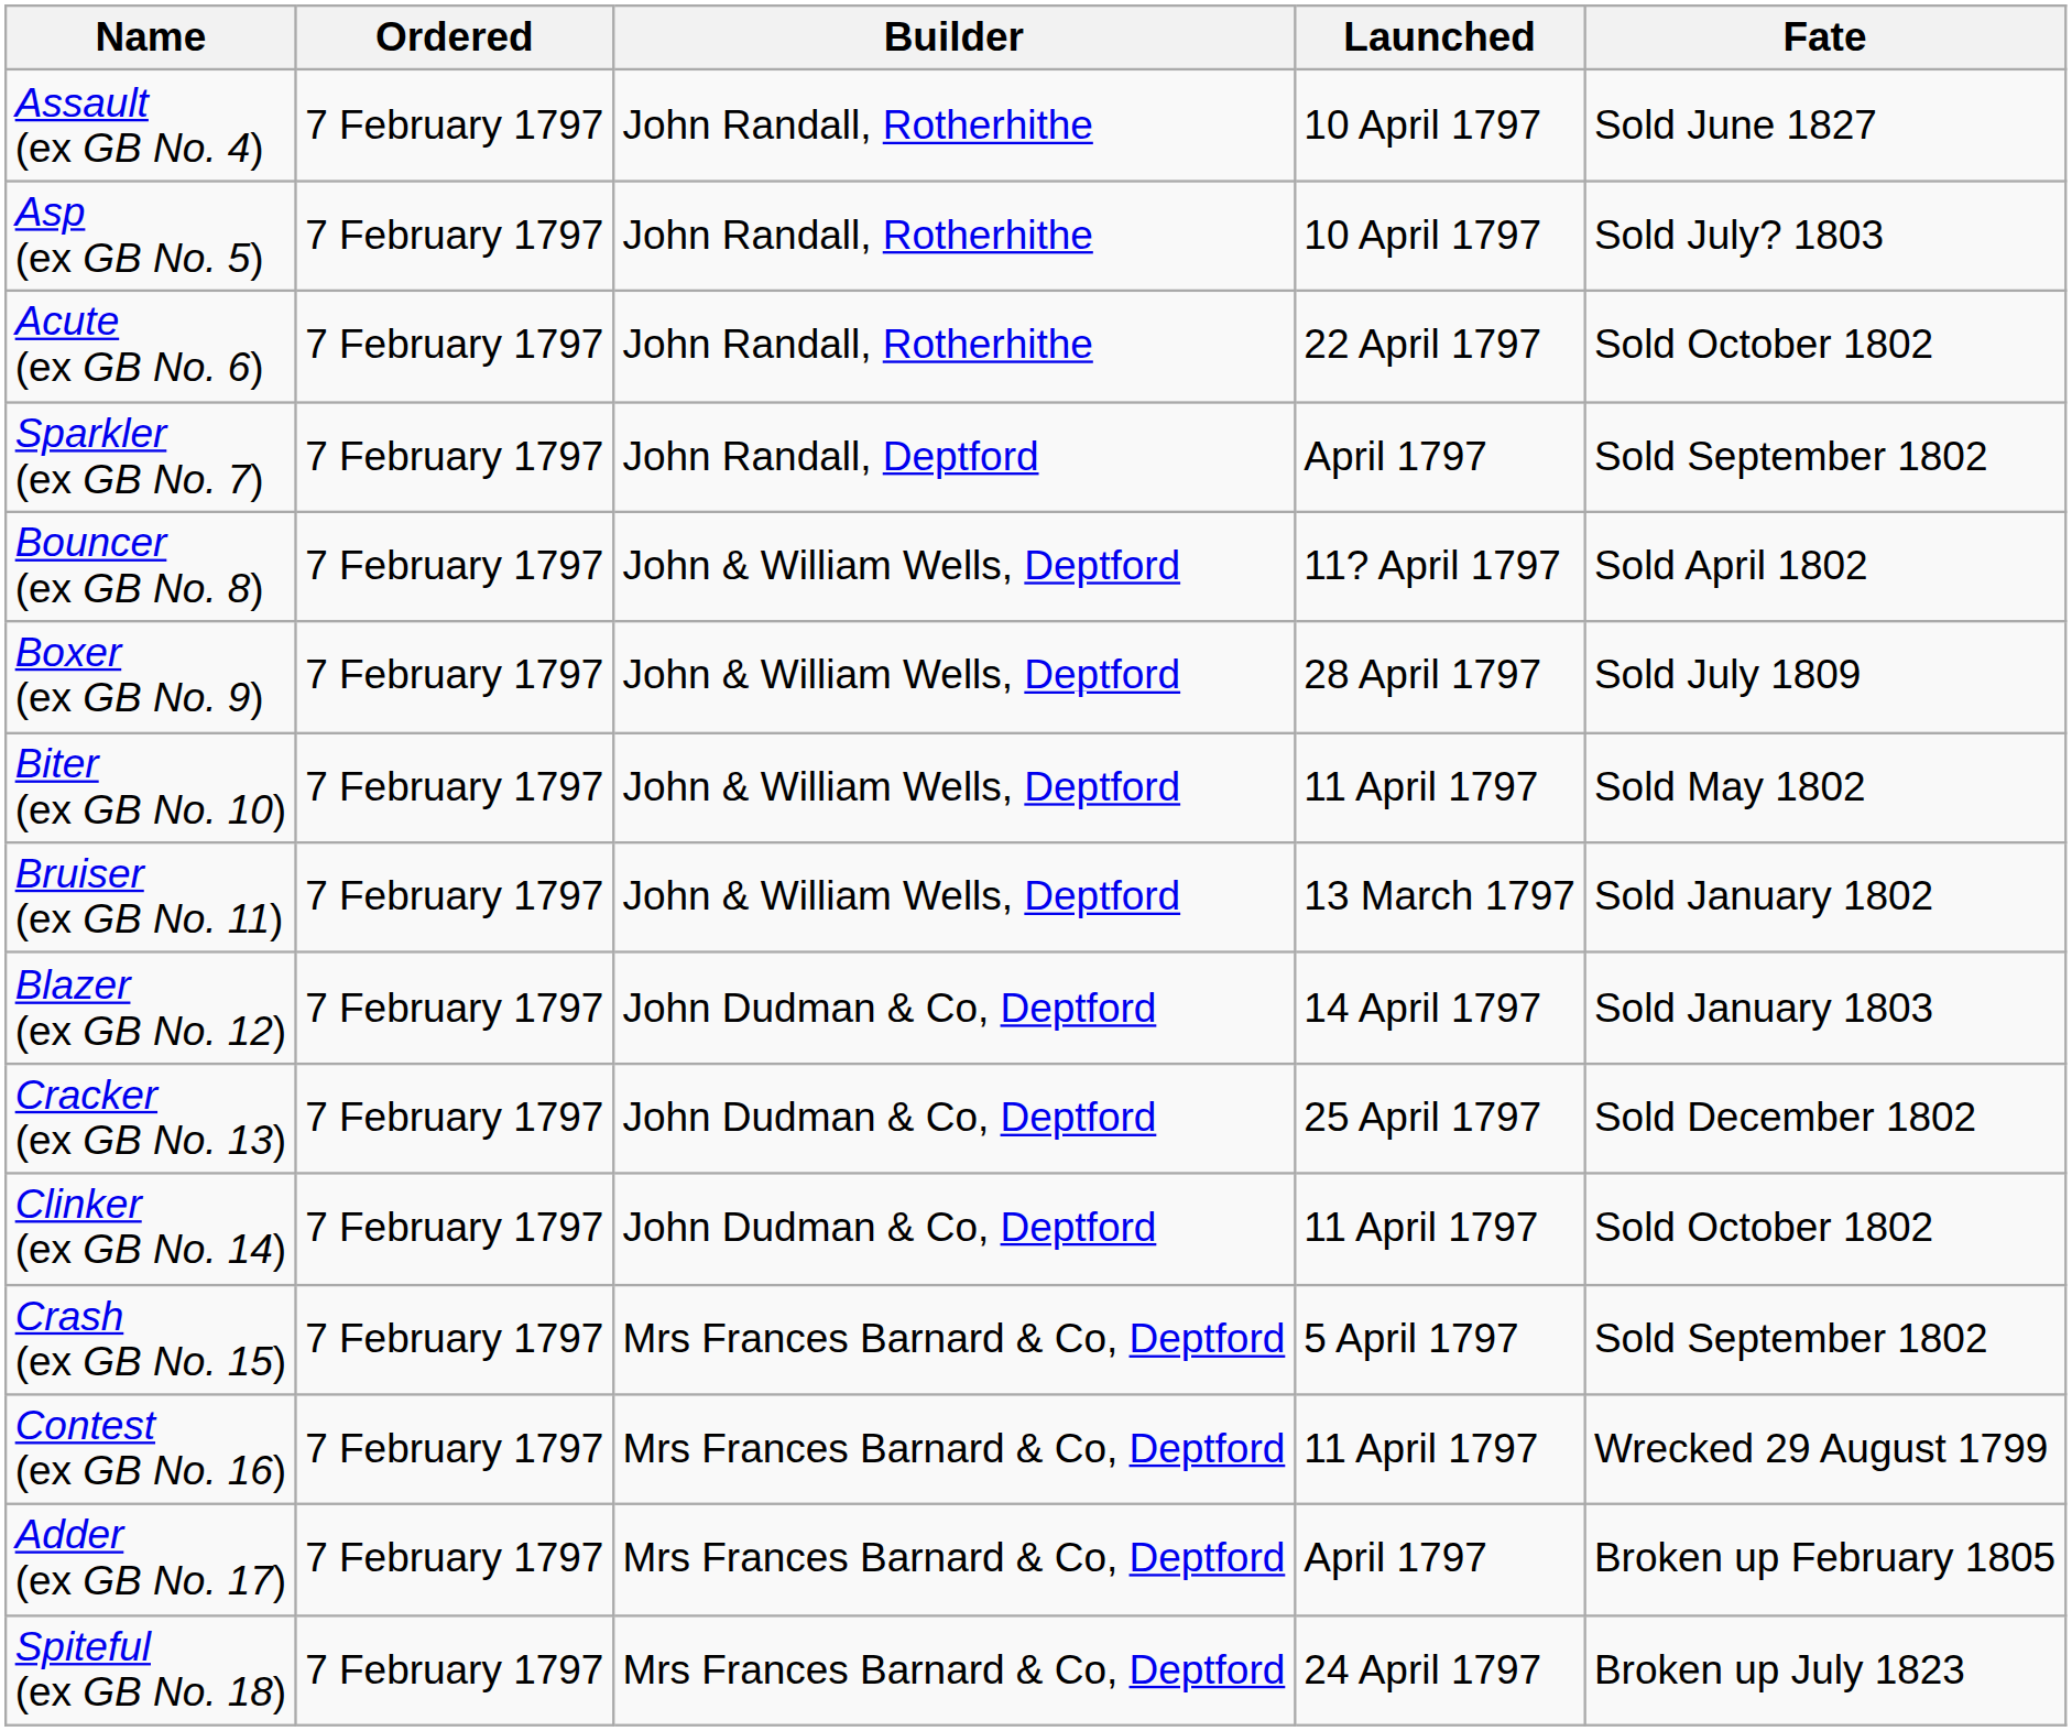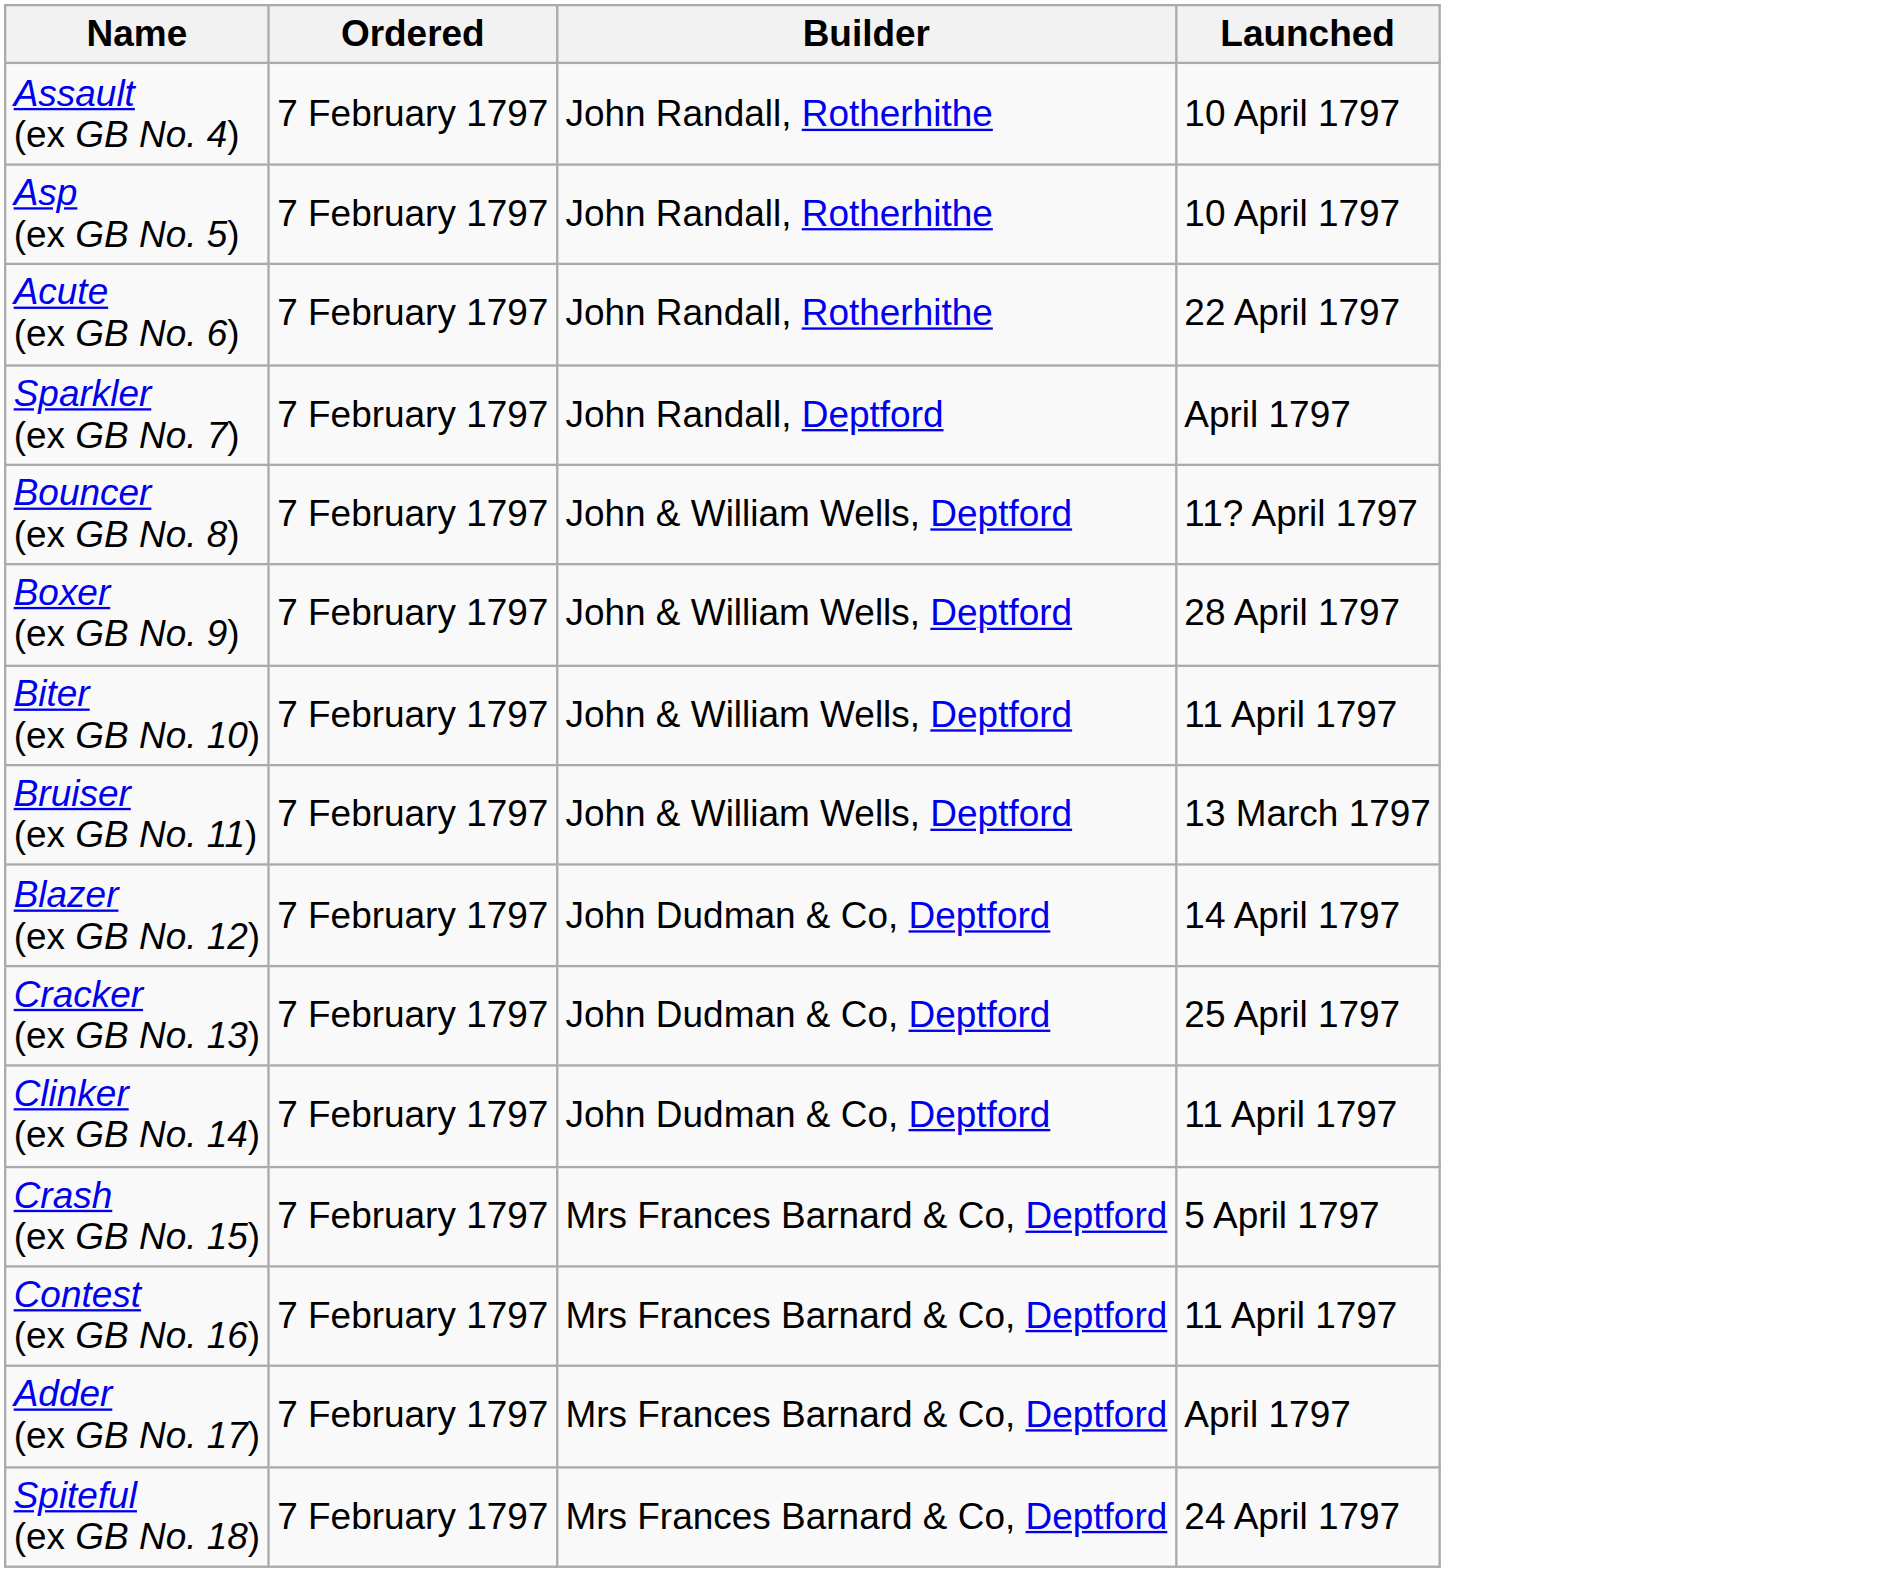 <table class="sortable wikitable">
 <tr>
 <th>Name</th>
 <th>Ordered</th>
 <th>Builder</th>
 <th>Launched</th>
-<th>Fate</th>
 </tr>
 <tr>
 <td><a href='#'><em>Assault</em></a><br>(ex <em>GB No. 4</em>)</td>
 <td>7 February 1797</td>
 <td>John Randall, <a href='#'>Rotherhithe</a></td>
 <td>10 April 1797</td>
-<td>Sold June 1827</td>
 </tr>
 <tr>
 <td><a href='#'><em>Asp</em></a><br>(ex <em>GB No. 5</em>)</td>
 <td>7 February 1797</td>
 <td>John Randall, <a href='#'>Rotherhithe</a></td>
 <td>10 April 1797</td>
-<td>Sold July? 1803</td>
 </tr>
 <tr>
 <td><a href='#'><em>Acute</em></a><br>(ex <em>GB No. 6</em>)</td>
 <td>7 February 1797</td>
 <td>John Randall, <a href='#'>Rotherhithe</a></td>
 <td>22 April 1797</td>
-<td>Sold October 1802</td>
 </tr>
 <tr>
 <td><a href='#'><em>Sparkler</em></a><br>(ex <em>GB No. 7</em>)</td>
 <td>7 February 1797</td>
 <td>John Randall, <a href='#'>Deptford</a></td>
 <td>April 1797</td>
-<td>Sold September 1802</td>
 </tr>
 <tr>
 <td><a href='#'><em>Bouncer</em></a><br>(ex <em>GB No. 8</em>)</td>
 <td>7 February 1797</td>
 <td>John & William Wells, <a href='#'>Deptford</a></td>
 <td>11? April 1797</td>
-<td>Sold April 1802</td>
 </tr>
 <tr>
 <td><a href='#'><em>Boxer</em></a><br>(ex <em>GB No. 9</em>)</td>
 <td>7 February 1797</td>
 <td>John & William Wells, <a href='#'>Deptford</a></td>
 <td>28 April 1797</td>
-<td>Sold July 1809</td>
 </tr>
 <tr>
 <td><a href='#'><em>Biter</em></a><br>(ex <em>GB No. 10</em>)</td>
 <td>7 February 1797</td>
 <td>John & William Wells, <a href='#'>Deptford</a></td>
 <td>11 April 1797</td>
-<td>Sold May 1802</td>
 </tr>
 <tr>
 <td><a href='#'><em>Bruiser</em></a><br>(ex <em>GB No. 11</em>)</td>
 <td>7 February 1797</td>
 <td>John & William Wells, <a href='#'>Deptford</a></td>
 <td>13 March 1797</td>
-<td>Sold January 1802</td>
 </tr>
 <tr>
 <td><a href='#'><em>Blazer</em></a><br>(ex <em>GB No. 12</em>)</td>
 <td>7 February 1797</td>
 <td>John Dudman & Co, <a href='#'>Deptford</a></td>
 <td>14 April 1797</td>
-<td>Sold January 1803</td>
 </tr>
 <tr>
 <td><a href='#'><em>Cracker</em></a><br>(ex <em>GB No. 13</em>)</td>
 <td>7 February 1797</td>
 <td>John Dudman & Co, <a href='#'>Deptford</a></td>
 <td>25 April 1797</td>
-<td>Sold December 1802</td>
 </tr>
 <tr>
 <td><a href='#'><em>Clinker</em></a><br>(ex <em>GB No. 14</em>)</td>
 <td>7 February 1797</td>
 <td>John Dudman & Co, <a href='#'>Deptford</a></td>
 <td>11 April 1797</td>
-<td>Sold October 1802</td>
 </tr>
 <tr>
 <td><a href='#'><em>Crash</em></a><br>(ex <em>GB No. 15</em>)</td>
 <td>7 February 1797</td>
 <td>Mrs Frances Barnard & Co, <a href='#'>Deptford</a></td>
 <td>5 April 1797</td>
-<td>Sold September 1802</td>
 </tr>
 <tr>
 <td><a href='#'><em>Contest</em></a><br>(ex <em>GB No. 16</em>)</td>
 <td>7 February 1797</td>
 <td>Mrs Frances Barnard & Co, <a href='#'>Deptford</a></td>
 <td>11 April 1797</td>
-<td>Wrecked 29 August 1799</td>
 </tr>
 <tr>
 <td><a href='#'><em>Adder</em></a><br>(ex <em>GB No. 17</em>)</td>
 <td>7 February 1797</td>
 <td>Mrs Frances Barnard & Co, <a href='#'>Deptford</a></td>
 <td>April 1797</td>
-<td>Broken up February 1805</td>
 </tr>
 <tr>
 <td><a href='#'><em>Spiteful</em></a><br>(ex <em>GB No. 18</em>)</td>
 <td>7 February 1797</td>
 <td>Mrs Frances Barnard & Co, <a href='#'>Deptford</a></td>
 <td>24 April 1797</td>
-<td>Broken up July 1823</td>
 </tr>
 </table>
